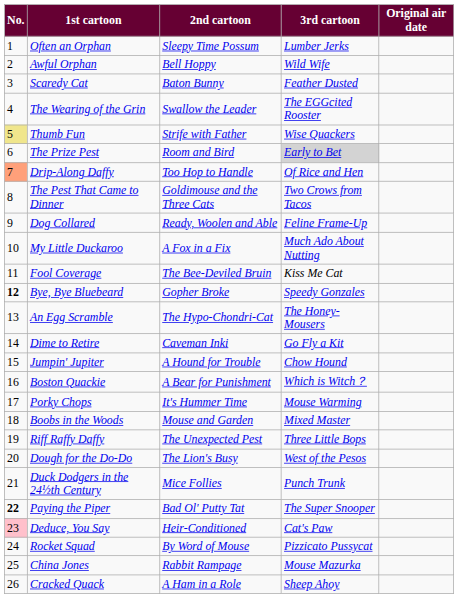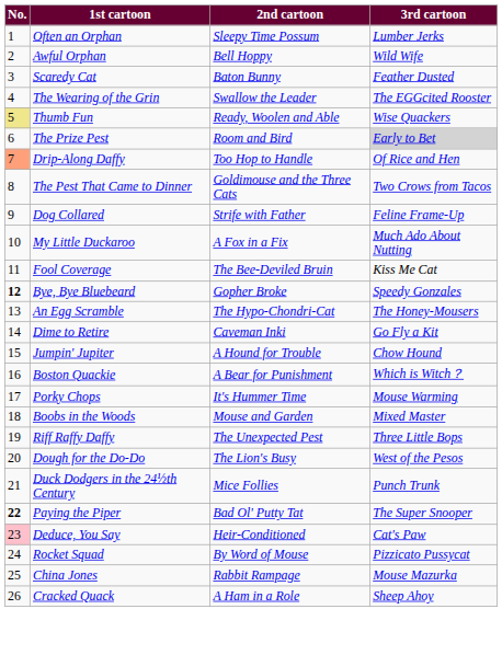 <table class="wikitable plainrowheaders">
 <tr>
 <th style="background:#603; color:#fff;">No.</th>
 <th style="background:#603; color:#fff;">1st cartoon</th>
 <th style="background:#603; color:#fff;">2nd cartoon</th>
 <th style="background:#603; color:#fff;">3rd cartoon</th>
-<th style="background:#603; color:#fff;">Original air date</th>
 </tr>
 <tr>
 <td>1</td>
 <td><em><a href='#'>Often an Orphan</a></em></td>
 <td><em><a href='#'>Sleepy Time Possum</a></em></td>
 <td><em><a href='#'>Lumber Jerks</a></em></td>
-<td></td>
 </tr>
 <tr>
 <td>2</td>
 <td><em><a href='#'>Awful Orphan</a></em></td>
 <td><em><a href='#'>Bell Hoppy</a></em></td>
 <td><em><a href='#'>Wild Wife</a></em></td>
-<td></td>
 </tr>
 <tr>
 <td>3</td>
 <td><em><a href='#'>Scaredy Cat</a></em></td>
 <td><em><a href='#'>Baton Bunny</a></em></td>
 <td><em><a href='#'>Feather Dusted</a></em></td>
-<td></td>
 </tr>
 <tr>
 <td>4</td>
 <td><em><a href='#'>The Wearing of the Grin</a></em></td>
 <td><em><a href='#'>Swallow the Leader</a></em></td>
 <td><em><a href='#'>The EGGcited Rooster</a></em></td>
-<td></td>
 </tr>
 <tr>
 <td style="background: khaki;">5</td>
 <td><em><a href='#'>Thumb Fun</a></em></td>
-<td><em><a href='#'>Strife with Father</a></em></td>
+<td><em><a href='#'>Ready, Woolen and Able</a></em></td>
 <td><em><a href='#'>Wise Quackers</a></em></td>
-<td></td>
 </tr>
 <tr>
 <td>6</td>
 <td><em><a href='#'>The Prize Pest</a></em></td>
 <td><em><a href='#'>Room and Bird</a></em></td>
 <td style="background: lightgrey;"><em><a href='#'>Early to Bet</a></em></td>
-<td></td>
 </tr>
 <tr>
 <td style="background: lightsalmon;">7</td>
 <td><em><a href='#'>Drip-Along Daffy</a></em></td>
 <td><em><a href='#'>Too Hop to Handle</a></em></td>
 <td><em><a href='#'>Of Rice and Hen</a></em></td>
-<td></td>
 </tr>
 <tr>
 <td>8</td>
 <td><em><a href='#'>The Pest That Came to Dinner</a></em></td>
 <td><em><a href='#'>Goldimouse and the Three Cats</a></em></td>
 <td><em><a href='#'>Two Crows from Tacos</a></em></td>
-<td></td>
 </tr>
 <tr>
 <td>9</td>
 <td><em><a href='#'>Dog Collared</a></em></td>
-<td><em><a href='#'>Ready, Woolen and Able</a></em></td>
+<td><em><a href='#'>Strife with Father</a></em></td>
 <td><em><a href='#'>Feline Frame-Up</a></em></td>
-<td></td>
 </tr>
 <tr>
 <td>10</td>
 <td><em><a href='#'>My Little Duckaroo</a></em></td>
 <td><em><a href='#'>A Fox in a Fix</a></em></td>
 <td><em><a href='#'>Much Ado About Nutting</a></em></td>
-<td></td>
 </tr>
 <tr>
 <td>11</td>
 <td><em><a href='#'>Fool Coverage</a></em></td>
 <td><em><a href='#'>The Bee-Deviled Bruin</a></em></td>
 <td><em>Kiss Me Cat</em></td>
-<td></td>
 </tr>
 <tr>
 <td><strong>12</strong></td>
 <td><em><a href='#'>Bye, Bye Bluebeard</a></em></td>
 <td><em><a href='#'>Gopher Broke</a></em></td>
 <td><em><a href='#'>Speedy Gonzales</a></em></td>
-<td></td>
 </tr>
 <tr>
 <td>13</td>
 <td><em><a href='#'>An Egg Scramble</a></em></td>
 <td><em><a href='#'>The Hypo-Chondri-Cat</a></em></td>
 <td><em><a href='#'>The Honey-Mousers</a></em></td>
-<td></td>
 </tr>
 <tr>
 <td>14</td>
 <td><em><a href='#'>Dime to Retire</a></em></td>
 <td><em><a href='#'>Caveman Inki</a></em></td>
 <td><em><a href='#'>Go Fly a Kit</a></em></td>
-<td></td>
 </tr>
 <tr>
 <td>15</td>
 <td><em><a href='#'>Jumpin' Jupiter</a></em></td>
 <td><em><a href='#'>A Hound for Trouble</a></em></td>
 <td><em><a href='#'>Chow Hound</a></em></td>
-<td></td>
 </tr>
 <tr>
 <td>16</td>
 <td><em><a href='#'>Boston Quackie</a></em></td>
 <td><em><a href='#'>A Bear for Punishment</a></em></td>
 <td><em><a href='#'>Which is Witch？</a></em></td>
-<td></td>
 </tr>
 <tr>
 <td>17</td>
 <td><em><a href='#'>Porky Chops</a></em></td>
 <td><em><a href='#'>It's Hummer Time</a></em></td>
 <td><em><a href='#'>Mouse Warming</a></em></td>
-<td></td>
 </tr>
 <tr>
 <td>18</td>
 <td><em><a href='#'>Boobs in the Woods</a></em></td>
 <td><em><a href='#'>Mouse and Garden</a></em></td>
 <td><em><a href='#'>Mixed Master</a></em></td>
-<td></td>
 </tr>
 <tr>
 <td>19</td>
 <td><em><a href='#'>Riff Raffy Daffy</a></em></td>
 <td><em><a href='#'>The Unexpected Pest</a></em></td>
 <td><em><a href='#'>Three Little Bops</a></em></td>
-<td></td>
 </tr>
 <tr>
 <td>20</td>
 <td><em><a href='#'>Dough for the Do-Do</a></em></td>
 <td><em><a href='#'>The Lion's Busy</a></em></td>
 <td><em><a href='#'>West of the Pesos</a></em></td>
-<td></td>
 </tr>
 <tr>
 <td>21</td>
 <td><em><a href='#'>Duck Dodgers in the 24½th Century</a></em></td>
 <td><em><a href='#'>Mice Follies</a></em></td>
 <td><em><a href='#'>Punch Trunk</a></em></td>
-<td></td>
 </tr>
 <tr>
 <td><strong>22</strong></td>
 <td><em><a href='#'>Paying the Piper</a></em></td>
 <td><em><a href='#'>Bad Ol' Putty Tat</a></em></td>
 <td><em><a href='#'>The Super Snooper</a></em></td>
-<td></td>
 </tr>
 <tr>
 <td style="background: pink;">23</td>
 <td><em><a href='#'>Deduce, You Say</a></em></td>
 <td><em><a href='#'>Heir-Conditioned</a></em></td>
 <td><em><a href='#'>Cat's Paw</a></em></td>
-<td></td>
 </tr>
 <tr>
 <td>24</td>
 <td><em><a href='#'>Rocket Squad</a></em></td>
 <td><em><a href='#'>By Word of Mouse</a></em></td>
 <td><em><a href='#'>Pizzicato Pussycat</a></em></td>
-<td></td>
 </tr>
 <tr>
 <td>25</td>
 <td><em><a href='#'>China Jones</a></em></td>
 <td><em><a href='#'>Rabbit Rampage</a></em></td>
 <td><em><a href='#'>Mouse Mazurka</a></em></td>
-<td></td>
 </tr>
 <tr>
 <td>26</td>
 <td><em><a href='#'>Cracked Quack</a></em></td>
 <td><em><a href='#'>A Ham in a Role</a></em></td>
 <td><em><a href='#'>Sheep Ahoy</a></em></td>
-<td></td>
 </tr>
 </table>
